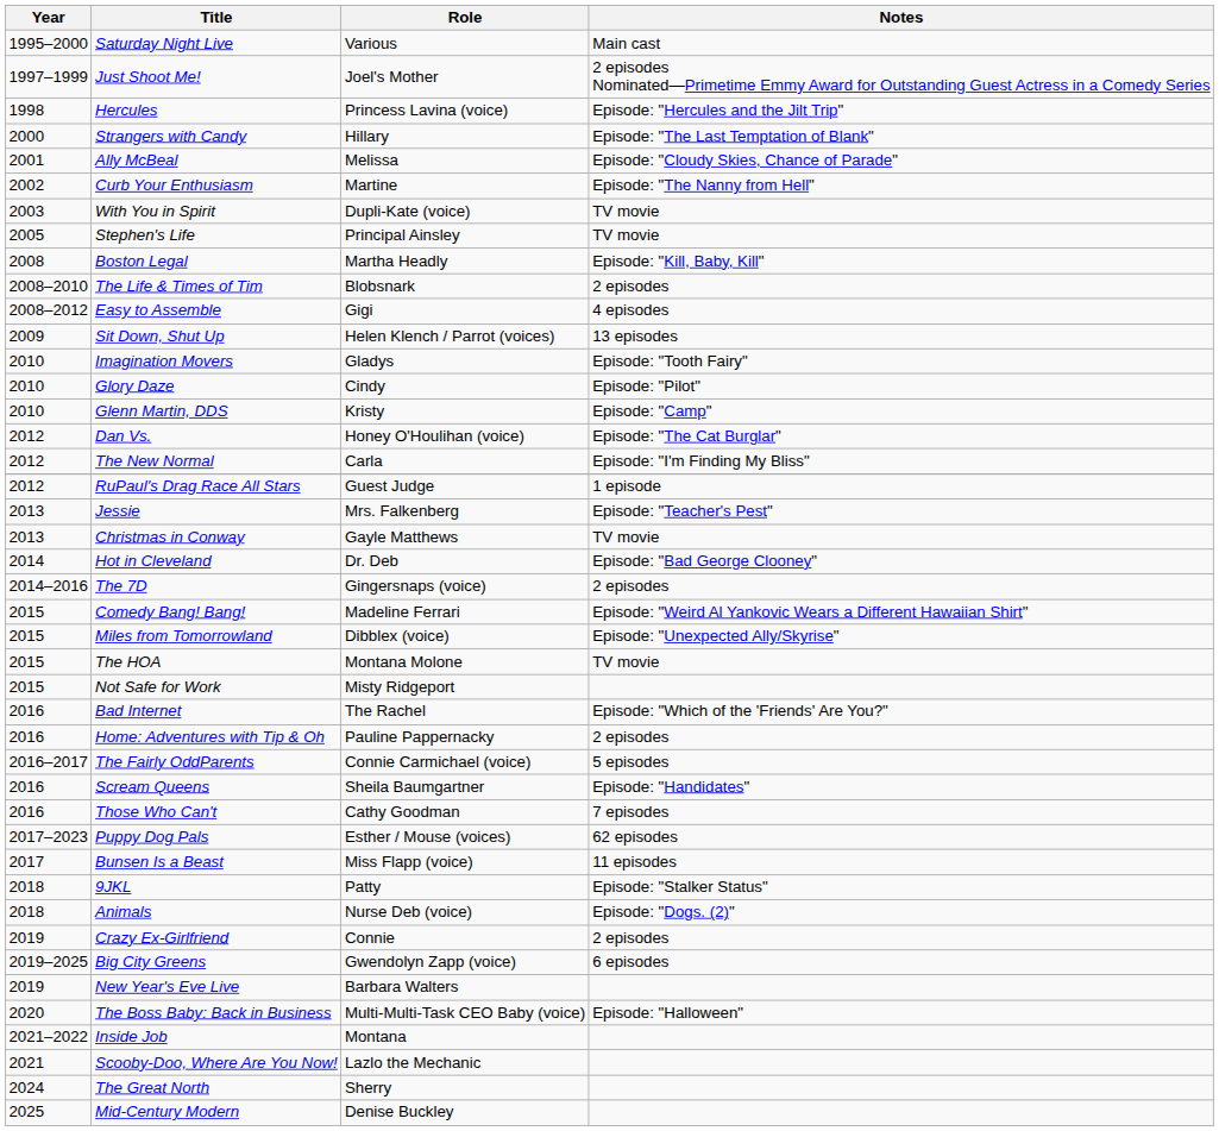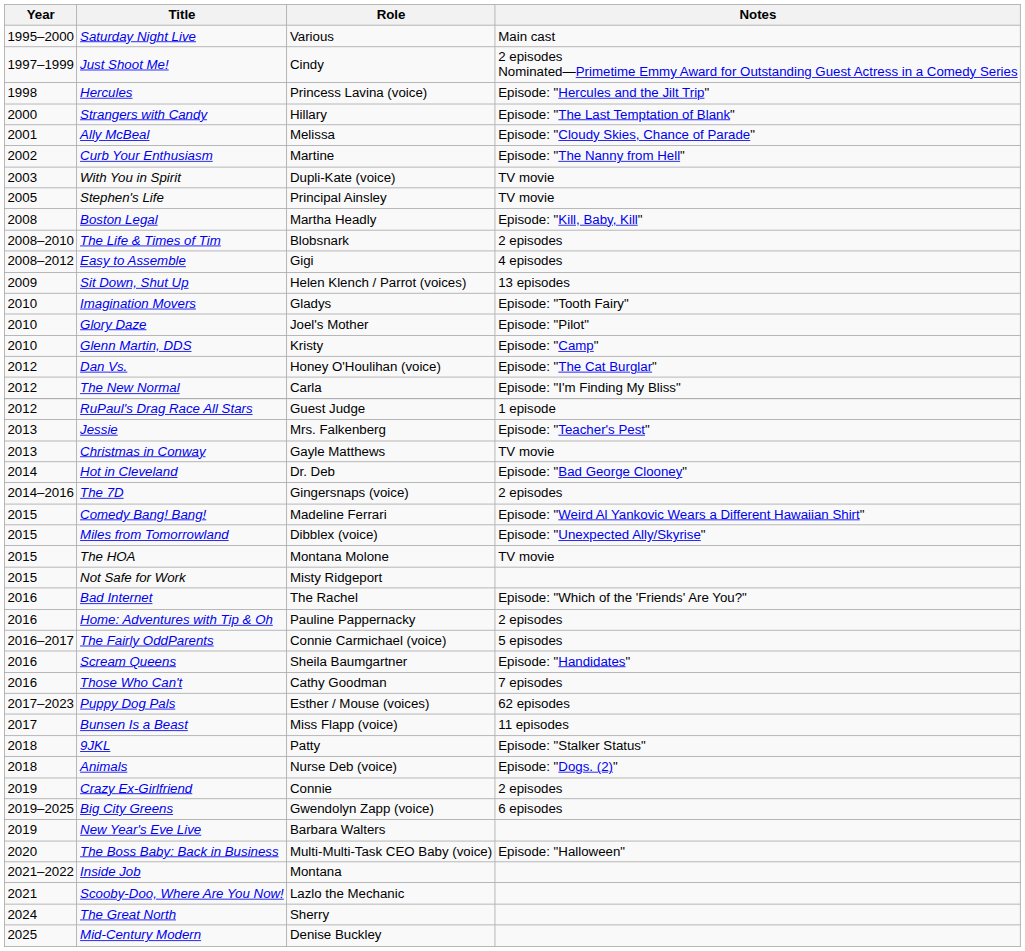 <table class="wikitable sortable">
 <tr>
 <th>Year</th>
 <th>Title</th>
 <th>Role</th>
 <th>Notes</th>
 </tr>
 <tr>
 <td>1995–2000</td>
 <td><em><a href='#'>Saturday Night Live</a></em></td>
 <td>Various</td>
 <td>Main cast</td>
 </tr>
 <tr>
 <td>1997–1999</td>
 <td><em><a href='#'>Just Shoot Me!</a></em></td>
-<td>Joel's Mother</td>
+<td>Cindy</td>
 <td>2 episodes<br>Nominated—<a href='#'>Primetime Emmy Award for Outstanding Guest Actress in a Comedy Series</a></td>
 </tr>
 <tr>
 <td>1998</td>
 <td><em><a href='#'>Hercules</a></em></td>
 <td>Princess Lavina (voice)</td>
 <td>Episode: "<a href='#'>Hercules and the Jilt Trip</a>"</td>
 </tr>
 <tr>
 <td>2000</td>
 <td><em><a href='#'>Strangers with Candy</a></em></td>
 <td>Hillary</td>
 <td>Episode: "<a href='#'>The Last Temptation of Blank</a>"</td>
 </tr>
 <tr>
 <td>2001</td>
 <td><em><a href='#'>Ally McBeal</a></em></td>
 <td>Melissa</td>
 <td>Episode: "<a href='#'>Cloudy Skies, Chance of Parade</a>"</td>
 </tr>
 <tr>
 <td>2002</td>
 <td><em><a href='#'>Curb Your Enthusiasm</a></em></td>
 <td>Martine</td>
 <td>Episode: "<a href='#'>The Nanny from Hell</a>"</td>
 </tr>
 <tr>
 <td>2003</td>
 <td><em>With You in Spirit</em></td>
 <td>Dupli-Kate (voice)</td>
 <td>TV movie</td>
 </tr>
 <tr>
 <td>2005</td>
 <td><em>Stephen's Life</em></td>
 <td>Principal Ainsley</td>
 <td>TV movie</td>
 </tr>
 <tr>
 <td>2008</td>
 <td><em><a href='#'>Boston Legal</a></em></td>
 <td>Martha Headly</td>
 <td>Episode: "<a href='#'>Kill, Baby, Kill</a>"</td>
 </tr>
 <tr>
 <td>2008–2010</td>
 <td><em><a href='#'>The Life & Times of Tim</a></em></td>
 <td>Blobsnark</td>
 <td>2 episodes</td>
 </tr>
 <tr>
 <td>2008–2012</td>
 <td><em><a href='#'>Easy to Assemble</a></em></td>
 <td>Gigi</td>
 <td>4 episodes</td>
 </tr>
 <tr>
 <td>2009</td>
 <td><em><a href='#'>Sit Down, Shut Up</a></em></td>
 <td>Helen Klench / Parrot (voices)</td>
 <td>13 episodes</td>
 </tr>
 <tr>
 <td>2010</td>
 <td><em><a href='#'>Imagination Movers</a></em></td>
 <td>Gladys</td>
 <td>Episode: "Tooth Fairy"</td>
 </tr>
 <tr>
 <td>2010</td>
 <td><em><a href='#'>Glory Daze</a></em></td>
-<td>Cindy</td>
+<td>Joel's Mother</td>
 <td>Episode: "Pilot"</td>
 </tr>
 <tr>
 <td>2010</td>
 <td><em><a href='#'>Glenn Martin, DDS</a></em></td>
 <td>Kristy</td>
 <td>Episode: "<a href='#'>Camp</a>"</td>
 </tr>
 <tr>
 <td>2012</td>
 <td><em><a href='#'>Dan Vs.</a></em></td>
 <td>Honey O'Houlihan (voice)</td>
 <td>Episode: "<a href='#'>The Cat Burglar</a>"</td>
 </tr>
 <tr>
 <td>2012</td>
 <td><em><a href='#'>The New Normal</a></em></td>
 <td>Carla</td>
 <td>Episode: "I'm Finding My Bliss"</td>
 </tr>
 <tr>
 </tr>
 <tr>
 <td>2012</td>
 <td><em><a href='#'>RuPaul's Drag Race All Stars</a></em></td>
 <td>Guest Judge</td>
 <td>1 episode</td>
 </tr>
 <tr>
 <td>2013</td>
 <td><em><a href='#'>Jessie</a></em></td>
 <td>Mrs. Falkenberg</td>
 <td>Episode: "<a href='#'>Teacher's Pest</a>"</td>
 </tr>
 <tr>
 <td>2013</td>
 <td><em><a href='#'>Christmas in Conway</a></em></td>
 <td>Gayle Matthews</td>
 <td>TV movie</td>
 </tr>
 <tr>
 <td>2014</td>
 <td><em><a href='#'>Hot in Cleveland</a></em></td>
 <td>Dr. Deb</td>
 <td>Episode: "<a href='#'>Bad George Clooney</a>"</td>
 </tr>
 <tr>
 <td>2014–2016</td>
 <td><em><a href='#'>The 7D</a></em></td>
 <td>Gingersnaps (voice)</td>
 <td>2 episodes</td>
 </tr>
 <tr>
 <td>2015</td>
 <td><em><a href='#'>Comedy Bang! Bang!</a></em></td>
 <td>Madeline Ferrari</td>
 <td>Episode: "<a href='#'>Weird Al Yankovic Wears a Different Hawaiian Shirt</a>"</td>
 </tr>
 <tr>
 <td>2015</td>
 <td><em><a href='#'>Miles from Tomorrowland</a></em></td>
 <td>Dibblex (voice)</td>
 <td>Episode: "<a href='#'>Unexpected Ally/Skyrise</a>"</td>
 </tr>
 <tr>
 <td>2015</td>
 <td><em>The HOA</em></td>
 <td>Montana Molone</td>
 <td>TV movie</td>
 </tr>
 <tr>
 <td>2015</td>
 <td><em>Not Safe for Work</em></td>
 <td>Misty Ridgeport</td>
 <td></td>
 </tr>
 <tr>
 <td>2016</td>
 <td><em><a href='#'>Bad Internet</a></em></td>
 <td>The Rachel</td>
 <td>Episode: "Which of the 'Friends' Are You?"</td>
 </tr>
 <tr>
 <td>2016</td>
 <td><em><a href='#'>Home: Adventures with Tip & Oh</a></em></td>
 <td>Pauline Pappernacky</td>
 <td>2 episodes</td>
 </tr>
 <tr>
 <td>2016–2017</td>
 <td><em><a href='#'>The Fairly OddParents</a></em></td>
 <td>Connie Carmichael (voice)</td>
 <td>5 episodes</td>
 </tr>
 <tr>
 <td>2016</td>
 <td><em><a href='#'>Scream Queens</a></em></td>
 <td>Sheila Baumgartner</td>
 <td>Episode: "<a href='#'>Handidates</a>"</td>
 </tr>
 <tr>
 <td>2016</td>
 <td><em><a href='#'>Those Who Can't</a></em></td>
 <td>Cathy Goodman</td>
 <td>7 episodes</td>
 </tr>
 <tr>
 <td>2017–2023</td>
 <td><em><a href='#'>Puppy Dog Pals</a></em></td>
 <td>Esther / Mouse (voices)</td>
 <td>62 episodes</td>
 </tr>
 <tr>
 <td>2017</td>
 <td><em><a href='#'>Bunsen Is a Beast</a></em></td>
 <td>Miss Flapp (voice)</td>
 <td>11 episodes</td>
 </tr>
 <tr>
 <td>2018</td>
 <td><em><a href='#'>9JKL</a></em></td>
 <td>Patty</td>
 <td>Episode: "Stalker Status"</td>
 </tr>
 <tr>
 <td>2018</td>
 <td><em><a href='#'>Animals</a></em></td>
 <td>Nurse Deb (voice)</td>
 <td>Episode: "<a href='#'>Dogs. (2)</a>"</td>
 </tr>
 <tr>
 <td>2019</td>
 <td><em><a href='#'>Crazy Ex-Girlfriend</a></em></td>
 <td>Connie</td>
 <td>2 episodes</td>
 </tr>
 <tr>
 <td>2019–2025</td>
 <td><em><a href='#'>Big City Greens</a></em></td>
 <td>Gwendolyn Zapp (voice)</td>
 <td>6 episodes</td>
 </tr>
 <tr>
 <td>2019</td>
 <td><em><a href='#'>New Year's Eve Live</a></em></td>
 <td>Barbara Walters</td>
 <td></td>
 </tr>
 <tr>
 <td>2020</td>
 <td><em><a href='#'>The Boss Baby: Back in Business</a></em></td>
 <td>Multi-Multi-Task CEO Baby (voice)</td>
 <td>Episode: "Halloween"</td>
 </tr>
 <tr>
 <td>2021–2022</td>
 <td><em><a href='#'>Inside Job</a></em></td>
 <td>Montana</td>
 <td></td>
 </tr>
 <tr>
 <td>2021</td>
 <td><em><a href='#'>Scooby-Doo, Where Are You Now!</a></em></td>
 <td>Lazlo the Mechanic</td>
 <td></td>
 </tr>
 <tr>
 <td>2024</td>
 <td><em><a href='#'>The Great North</a></em></td>
 <td>Sherry</td>
 <td></td>
 </tr>
 <tr>
 <td>2025</td>
 <td><em><a href='#'>Mid-Century Modern</a></em></td>
 <td>Denise Buckley</td>
 <td></td>
 </tr>
 </table>
